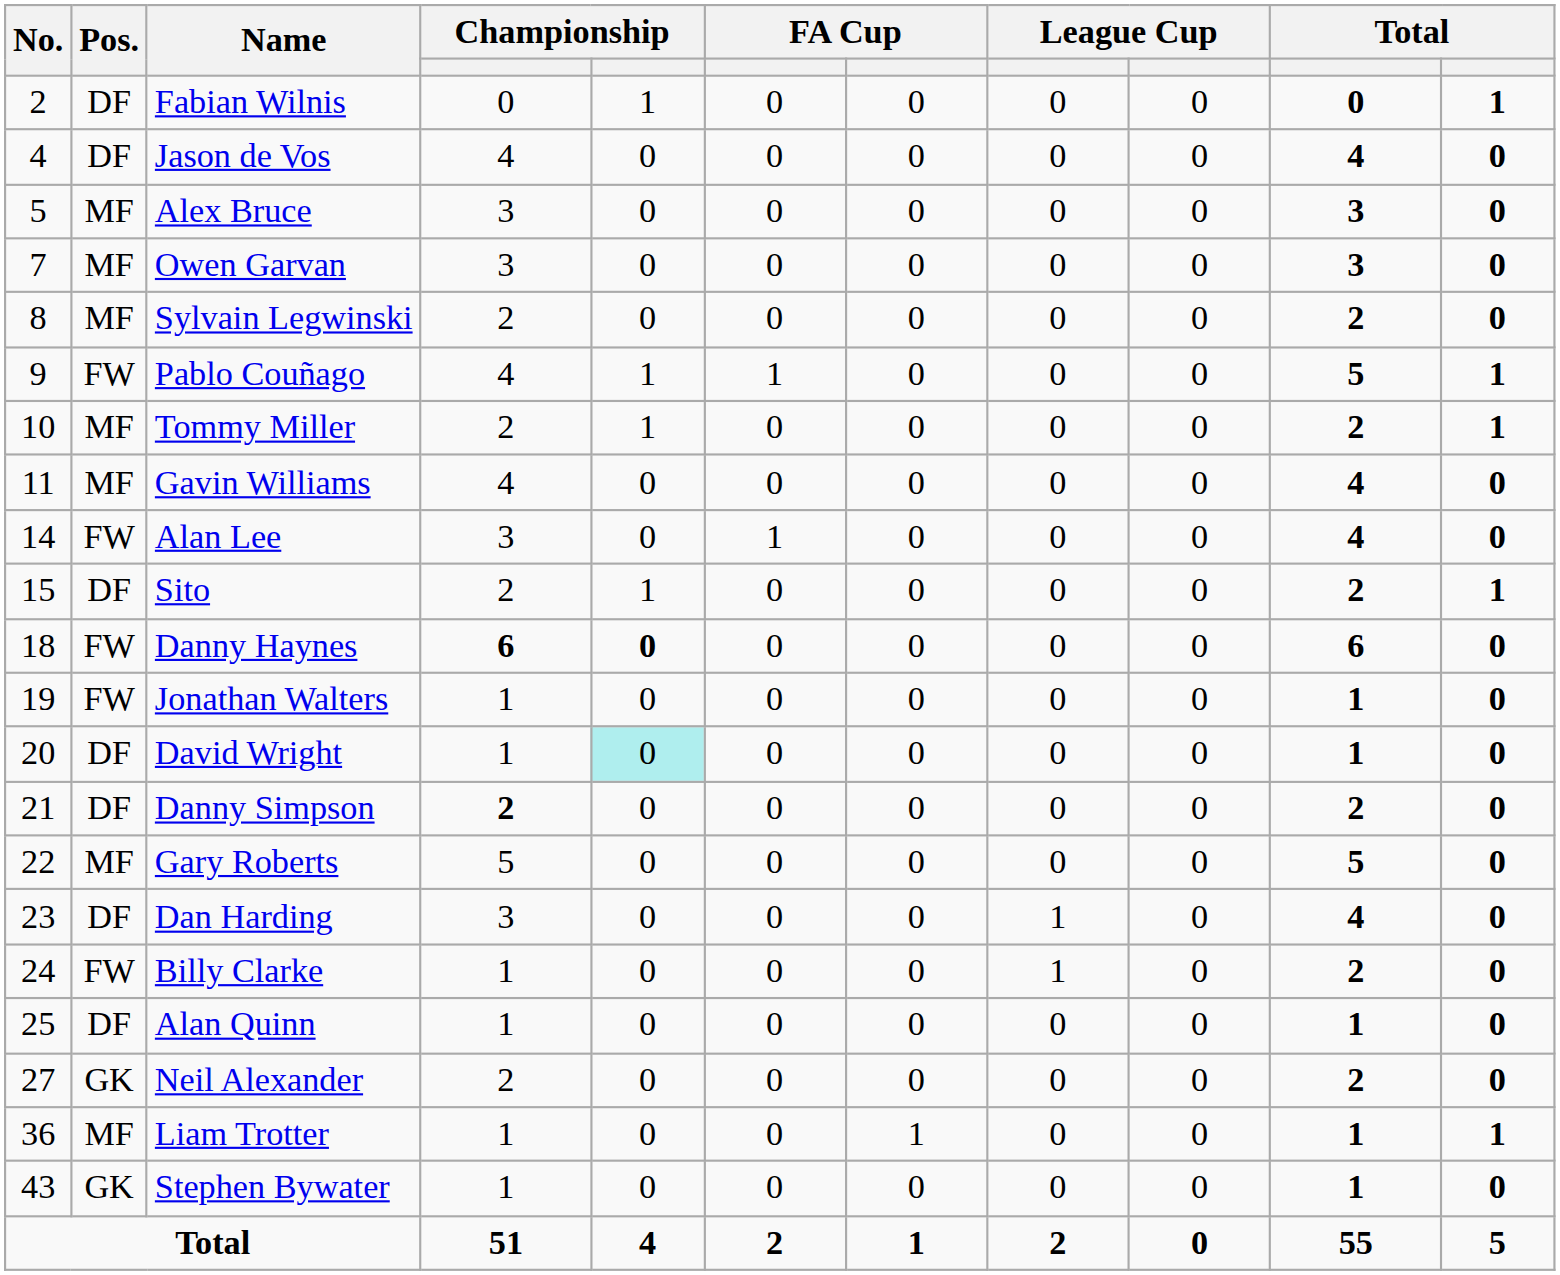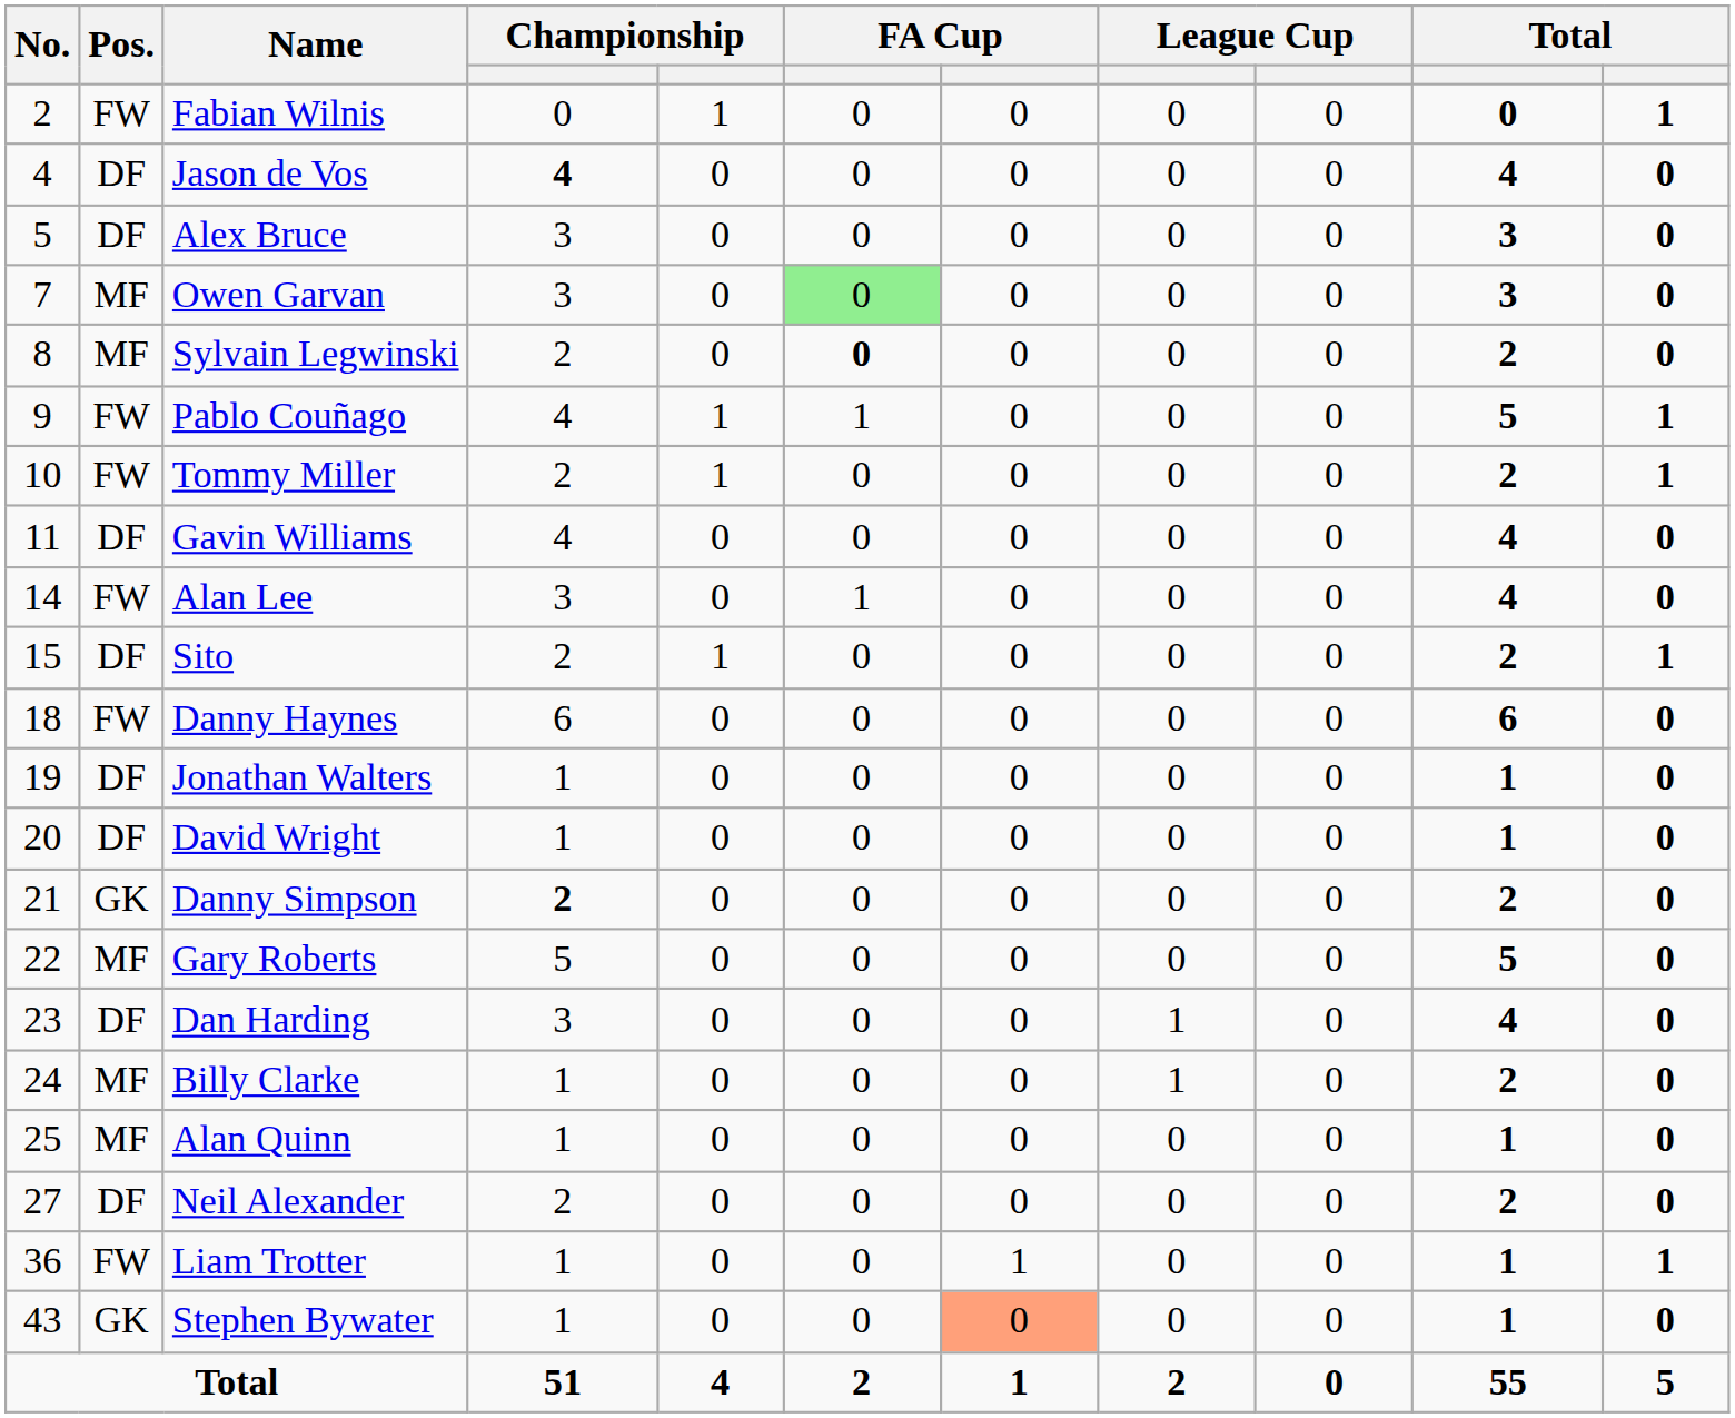 <table class="wikitable sortable" style="text-align: center;">
 <tr>
 <th rowspan="2">No.</th>
 <th rowspan="2">Pos.</th>
 <th rowspan="2">Name</th>
 <th colspan="2" width=125>Championship</th>
 <th colspan="2" width=125>FA Cup</th>
 <th colspan="2" width=125>League Cup</th>
 <th colspan="2" width=125>Total</th>
 </tr>
 <tr>
 <th></th>
 <th></th>
 <th></th>
 <th></th>
 <th></th>
 <th></th>
 <th></th>
 <th></th>
 </tr>
 <tr>
 <td>2</td>
-<td>DF</td>
+<td>FW</td>
 <td align="left"> <a href='#'>Fabian Wilnis</a></td>
 <td>0</td>
 <td>1</td>
 <td>0</td>
 <td>0</td>
 <td>0</td>
 <td>0</td>
 <td><strong>0</strong></td>
 <td><strong>1</strong></td>
 </tr>
 <tr>
 <td>4</td>
 <td>DF</td>
 <td align="left"> <a href='#'>Jason de Vos</a></td>
-<td>4</td>
+<td><strong>4</strong></td>
 <td>0</td>
 <td>0</td>
 <td>0</td>
 <td>0</td>
 <td>0</td>
 <td><strong>4</strong></td>
 <td><strong>0</strong></td>
 </tr>
 <tr>
 <td>5</td>
-<td>MF</td>
+<td>DF</td>
 <td align="left"> <a href='#'>Alex Bruce</a></td>
 <td>3</td>
 <td>0</td>
 <td>0</td>
 <td>0</td>
 <td>0</td>
 <td>0</td>
 <td><strong>3</strong></td>
 <td><strong>0</strong></td>
 </tr>
 <tr>
 <td>7</td>
 <td>MF</td>
 <td align="left"> <a href='#'>Owen Garvan</a></td>
 <td>3</td>
 <td>0</td>
-<td>0</td>
+<td style="background: lightgreen;">0</td>
 <td>0</td>
 <td>0</td>
 <td>0</td>
 <td><strong>3</strong></td>
 <td><strong>0</strong></td>
 </tr>
 <tr>
 <td>8</td>
 <td>MF</td>
 <td align="left"> <a href='#'>Sylvain Legwinski</a></td>
 <td>2</td>
 <td>0</td>
-<td>0</td>
+<td><strong>0</strong></td>
 <td>0</td>
 <td>0</td>
 <td>0</td>
 <td><strong>2</strong></td>
 <td><strong>0</strong></td>
 </tr>
 <tr>
 <td>9</td>
 <td>FW</td>
 <td align="left"> <a href='#'>Pablo Couñago</a></td>
 <td>4</td>
 <td>1</td>
 <td>1</td>
 <td>0</td>
 <td>0</td>
 <td>0</td>
 <td><strong>5</strong></td>
 <td><strong>1</strong></td>
 </tr>
 <tr>
 <td>10</td>
-<td>MF</td>
+<td>FW</td>
 <td align="left"> <a href='#'>Tommy Miller</a></td>
 <td>2</td>
 <td>1</td>
 <td>0</td>
 <td>0</td>
 <td>0</td>
 <td>0</td>
 <td><strong>2</strong></td>
 <td><strong>1</strong></td>
 </tr>
 <tr>
 <td>11</td>
-<td>MF</td>
+<td>DF</td>
 <td align="left"> <a href='#'>Gavin Williams</a></td>
 <td>4</td>
 <td>0</td>
 <td>0</td>
 <td>0</td>
 <td>0</td>
 <td>0</td>
 <td><strong>4</strong></td>
 <td><strong>0</strong></td>
 </tr>
 <tr>
 <td>14</td>
 <td>FW</td>
 <td align="left"> <a href='#'>Alan Lee</a></td>
 <td>3</td>
 <td>0</td>
 <td>1</td>
 <td>0</td>
 <td>0</td>
 <td>0</td>
 <td><strong>4</strong></td>
 <td><strong>0</strong></td>
 </tr>
 <tr>
 <td>15</td>
 <td>DF</td>
 <td align="left"> <a href='#'>Sito</a></td>
 <td>2</td>
 <td>1</td>
 <td>0</td>
 <td>0</td>
 <td>0</td>
 <td>0</td>
 <td><strong>2</strong></td>
 <td><strong>1</strong></td>
 </tr>
 <tr>
 <td>18</td>
 <td>FW</td>
 <td align="left"> <a href='#'>Danny Haynes</a></td>
-<td><strong>6</strong></td>
-<td><strong>0</strong></td>
+<td>6</td>
+<td>0</td>
 <td>0</td>
 <td>0</td>
 <td>0</td>
 <td>0</td>
 <td><strong>6</strong></td>
 <td><strong>0</strong></td>
 </tr>
 <tr>
 <td>19</td>
-<td>FW</td>
+<td>DF</td>
 <td align="left"> <a href='#'>Jonathan Walters</a></td>
 <td>1</td>
 <td>0</td>
 <td>0</td>
 <td>0</td>
 <td>0</td>
 <td>0</td>
 <td><strong>1</strong></td>
 <td><strong>0</strong></td>
 </tr>
 <tr>
 <td>20</td>
 <td>DF</td>
 <td align="left"> <a href='#'>David Wright</a></td>
 <td>1</td>
-<td style="background: paleturquoise;">0</td>
+<td>0</td>
 <td>0</td>
 <td>0</td>
 <td>0</td>
 <td>0</td>
 <td><strong>1</strong></td>
 <td><strong>0</strong></td>
 </tr>
 <tr>
 <td>21</td>
-<td>DF</td>
+<td>GK</td>
 <td align="left"> <a href='#'>Danny Simpson</a></td>
 <td><strong>2</strong></td>
 <td>0</td>
 <td>0</td>
 <td>0</td>
 <td>0</td>
 <td>0</td>
 <td><strong>2</strong></td>
 <td><strong>0</strong></td>
 </tr>
 <tr>
 <td>22</td>
 <td>MF</td>
 <td align="left"> <a href='#'>Gary Roberts</a></td>
 <td>5</td>
 <td>0</td>
 <td>0</td>
 <td>0</td>
 <td>0</td>
 <td>0</td>
 <td><strong>5</strong></td>
 <td><strong>0</strong></td>
 </tr>
 <tr>
 <td>23</td>
 <td>DF</td>
 <td align="left"> <a href='#'>Dan Harding</a></td>
 <td>3</td>
 <td>0</td>
 <td>0</td>
 <td>0</td>
 <td>1</td>
 <td>0</td>
 <td><strong>4</strong></td>
 <td><strong>0</strong></td>
 </tr>
 <tr>
 <td>24</td>
-<td>FW</td>
+<td>MF</td>
 <td align="left"> <a href='#'>Billy Clarke</a></td>
 <td>1</td>
 <td>0</td>
 <td>0</td>
 <td>0</td>
 <td>1</td>
 <td>0</td>
 <td><strong>2</strong></td>
 <td><strong>0</strong></td>
 </tr>
 <tr>
 <td>25</td>
-<td>DF</td>
+<td>MF</td>
 <td align="left"> <a href='#'>Alan Quinn</a></td>
 <td>1</td>
 <td>0</td>
 <td>0</td>
 <td>0</td>
 <td>0</td>
 <td>0</td>
 <td><strong>1</strong></td>
 <td><strong>0</strong></td>
 </tr>
 <tr>
 <td>27</td>
-<td>GK</td>
+<td>DF</td>
 <td align="left"> <a href='#'>Neil Alexander</a></td>
 <td>2</td>
 <td>0</td>
 <td>0</td>
 <td>0</td>
 <td>0</td>
 <td>0</td>
 <td><strong>2</strong></td>
 <td><strong>0</strong></td>
 </tr>
 <tr>
 <td>36</td>
-<td>MF</td>
+<td>FW</td>
 <td align="left"> <a href='#'>Liam Trotter</a></td>
 <td>1</td>
 <td>0</td>
 <td>0</td>
 <td>1</td>
 <td>0</td>
 <td>0</td>
 <td><strong>1</strong></td>
 <td><strong>1</strong></td>
 </tr>
 <tr>
 <td>43</td>
 <td>GK</td>
 <td align="left"> <a href='#'>Stephen Bywater</a></td>
 <td>1</td>
 <td>0</td>
 <td>0</td>
-<td>0</td>
+<td style="background: lightsalmon;">0</td>
 <td>0</td>
 <td>0</td>
 <td><strong>1</strong></td>
 <td><strong>0</strong></td>
 </tr>
 <tr>
 <td colspan=3><strong>Total</strong></td>
 <td><strong>51</strong></td>
 <td><strong>4</strong></td>
 <td><strong>2</strong></td>
 <td><strong>1</strong></td>
 <td><strong>2</strong></td>
 <td><strong>0</strong></td>
 <td><strong>55</strong></td>
 <td><strong>5</strong></td>
 </tr>
 </table>
